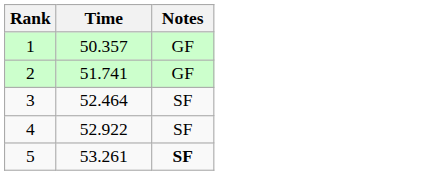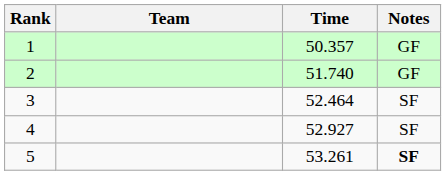 <table class=wikitable style="text-align:center">
 <tr>
 <th width=40>Rank</th>
+<th width=200>Team</th>
 <th width=80>Time</th>
 <th width=50>Notes</th>
 </tr>
 <tr bgcolor="#ccffcc">
 <td>1</td>
+<td align=left></td>
 <td>50.357</td>
 <td>GF</td>
 </tr>
 <tr bgcolor="#ccffcc">
 <td>2</td>
-<td>51.741</td>
+<td align=left></td>
+<td>51.740</td>
 <td>GF</td>
 </tr>
 <tr>
 <td>3</td>
+<td align=left></td>
 <td>52.464</td>
 <td>SF</td>
 </tr>
 <tr>
 <td>4</td>
-<td>52.922</td>
+<td align=left></td>
+<td>52.927</td>
 <td>SF</td>
 </tr>
 <tr>
 <td>5</td>
+<td align=left></td>
 <td>53.261</td>
 <td><strong>SF</strong></td>
 </tr>
 </table>
